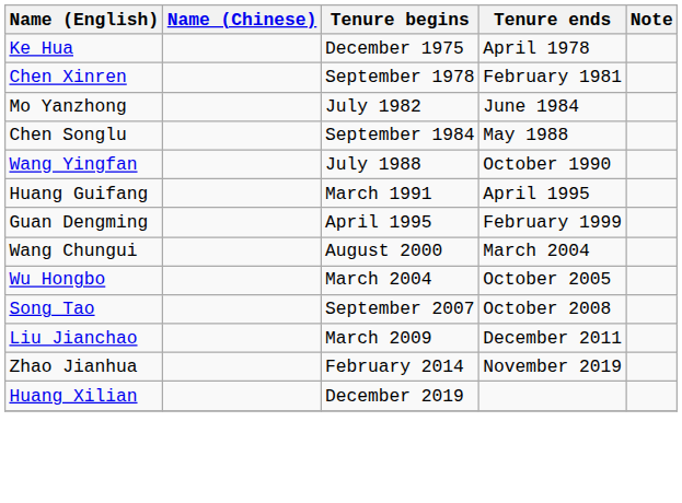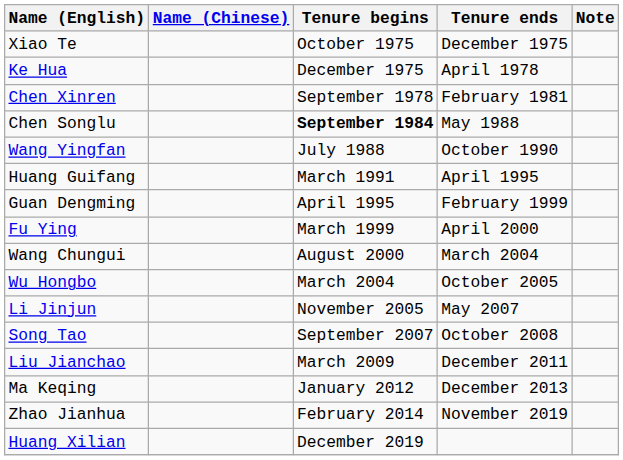 <table class="wikitable">
 <tr>
 <th>Name (English)</th>
 <th><a href='#'>Name (Chinese)</a></th>
 <th>Tenure begins</th>
 <th>Tenure ends</th>
 <th>Note</th>
+</tr>
+<tr>
+<td>Xiao Te</td>
+<td></td>
+<td>October 1975</td>
+<td>December 1975</td>
+<td></td>
 </tr>
 <tr>
 <td><a href='#'>Ke Hua</a></td>
 <td></td>
 <td>December 1975</td>
 <td>April 1978</td>
 <td></td>
 </tr>
 <tr>
 <td><a href='#'>Chen Xinren</a></td>
 <td></td>
 <td>September 1978</td>
 <td>February 1981</td>
 <td></td>
 </tr>
 <tr>
-<td>Mo Yanzhong</td>
-<td></td>
-<td>July 1982</td>
-<td>June 1984</td>
-<td></td>
-</tr>
-<tr>
 <td>Chen Songlu</td>
 <td></td>
-<td>September 1984</td>
+<td><strong>September 1984</strong></td>
 <td>May 1988</td>
 <td></td>
 </tr>
 <tr>
 <td><a href='#'>Wang Yingfan</a></td>
 <td></td>
 <td>July 1988</td>
 <td>October 1990</td>
 <td></td>
 </tr>
 <tr>
 <td>Huang Guifang</td>
 <td></td>
 <td>March 1991</td>
 <td>April 1995</td>
 <td></td>
 </tr>
 <tr>
 <td>Guan Dengming</td>
 <td></td>
 <td>April 1995</td>
 <td>February 1999</td>
 <td></td>
 </tr>
 <tr>
+<td><a href='#'>Fu Ying</a></td>
+<td></td>
+<td>March 1999</td>
+<td>April 2000</td>
+<td></td>
+</tr>
+<tr>
 <td>Wang Chungui</td>
 <td></td>
 <td>August 2000</td>
 <td>March 2004</td>
 <td></td>
 </tr>
 <tr>
 <td><a href='#'>Wu Hongbo</a></td>
 <td></td>
 <td>March 2004</td>
 <td>October 2005</td>
 <td></td>
 </tr>
 <tr>
+<td><a href='#'>Li Jinjun</a></td>
+<td></td>
+<td>November 2005</td>
+<td>May 2007</td>
+<td></td>
+</tr>
+<tr>
 <td><a href='#'>Song Tao</a></td>
 <td></td>
 <td>September 2007</td>
 <td>October 2008</td>
 <td></td>
 </tr>
 <tr>
 <td><a href='#'>Liu Jianchao</a></td>
 <td></td>
 <td>March 2009</td>
 <td>December 2011</td>
+<td></td>
+</tr>
+<tr>
+<td>Ma Keqing</td>
+<td></td>
+<td>January 2012</td>
+<td>December 2013</td>
 <td></td>
 </tr>
 <tr>
 <td>Zhao Jianhua</td>
 <td></td>
 <td>February 2014</td>
 <td>November 2019</td>
 <td></td>
 </tr>
 <tr>
 <td><a href='#'>Huang Xilian</a></td>
 <td></td>
 <td>December 2019</td>
 <td></td>
 <td></td>
 </tr>
 <tr>
 </tr>
 </table>
